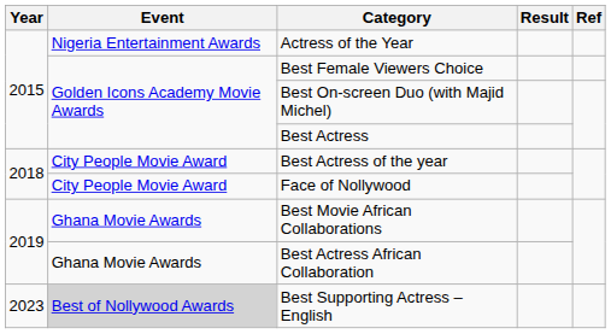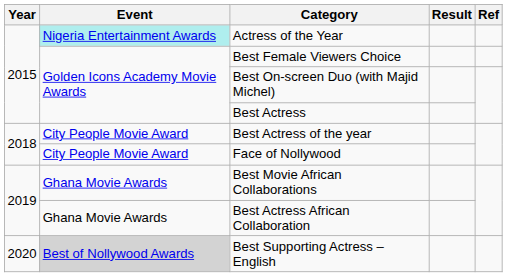 <table class="wikitable sortable">
 <tr>
 <th>Year</th>
 <th>Event</th>
 <th>Category</th>
 <th>Result</th>
 <th>Ref</th>
 </tr>
 <tr>
 <td rowspan="4">2015</td>
-<td><a href='#'>Nigeria Entertainment Awards</a></td>
+<td style="background: paleturquoise;"><a href='#'>Nigeria Entertainment Awards</a></td>
 <td>Actress of the Year</td>
 <td></td>
 <td></td>
 </tr>
 <tr>
 <td rowspan=3><a href='#'>Golden Icons Academy Movie Awards</a></td>
 <td>Best Female Viewers Choice</td>
 <td></td>
 <td></td>
 </tr>
 <tr>
 <td>Best On-screen Duo (with Majid Michel)</td>
 <td></td>
 <td rowspan="2"></td>
 </tr>
 <tr>
 <td>Best Actress</td>
 <td></td>
 </tr>
 <tr>
 <td rowspan=2>2018</td>
 <td><a href='#'>City People Movie Award</a></td>
 <td>Best Actress of the year</td>
 <td></td>
 <td rowspan="2"></td>
 </tr>
 <tr>
 <td><a href='#'>City People Movie Award</a></td>
 <td>Face of Nollywood</td>
 <td></td>
 </tr>
 <tr>
 <td rowspan=2>2019</td>
 <td><a href='#'>Ghana Movie Awards</a></td>
 <td>Best Movie African Collaborations</td>
 <td></td>
 <td rowspan="2"></td>
 </tr>
 <tr>
 <td>Ghana Movie Awards</td>
 <td>Best Actress African Collaboration</td>
 <td></td>
 </tr>
 <tr>
-<td>2023</td>
+<td>2020</td>
 <td style="background: lightgrey;"><a href='#'>Best of Nollywood Awards</a></td>
 <td>Best Supporting Actress – English</td>
 <td></td>
 <td></td>
 </tr>
 </table>
